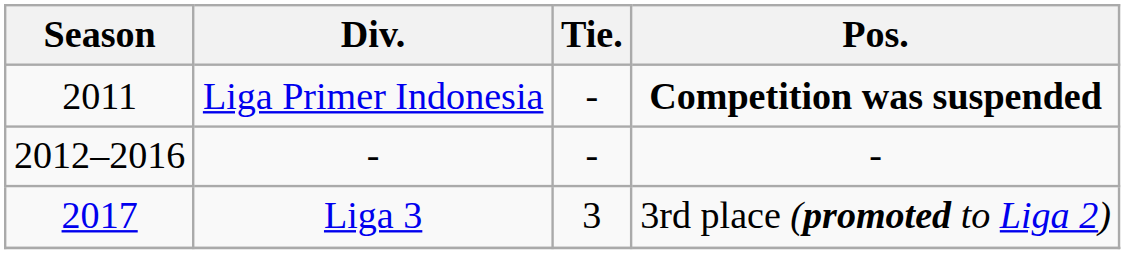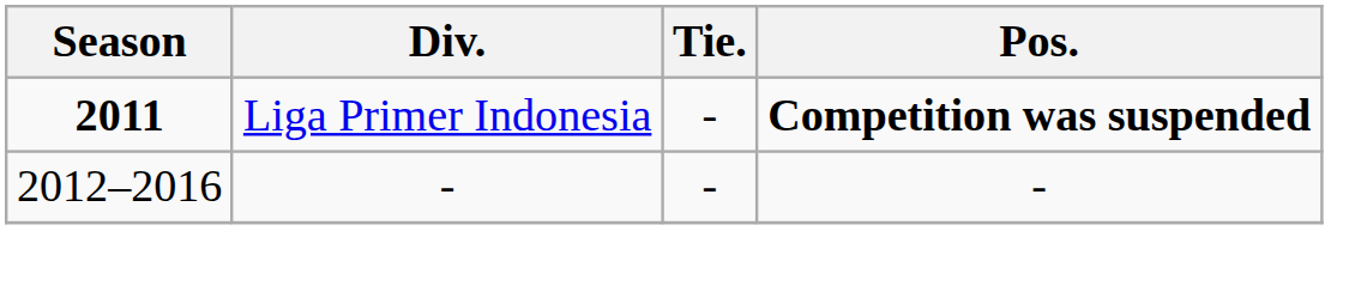 <table class="wikitable" style="text-align:center">
 <tr style="background:#efefef;">
 <th>Season</th>
 <th>Div.</th>
 <th>Tie.</th>
 <th>Pos.</th>
 </tr>
 <tr>
-<td>2011</td>
+<td><strong>2011</strong></td>
 <td><a href='#'>Liga Primer Indonesia</a></td>
 <td><em>-</em></td>
 <td><strong>Competition was suspended</strong></td>
 </tr>
 <tr>
 <td>2012–2016</td>
 <td><em>-</em></td>
 <td><em>-</em></td>
 <td><em>-</em></td>
 </tr>
 <tr>
-<td><a href='#'>2017</a></td>
-<td><a href='#'>Liga 3</a></td>
-<td>3</td>
-<td>3rd place <em>(<strong>promoted</strong> to <a href='#'>Liga 2</a>)</em></td>
-</tr>
-<tr>
 </tr>
 </table>
